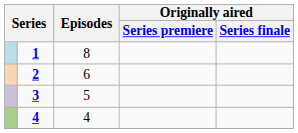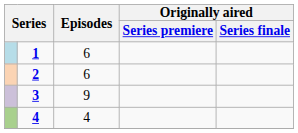 <table class="wikitable" style="text-align: center;">
 <tr>
 <th style="padding: 0 8px;" rowspan="2" colspan="2">Series</th>
 <th style="padding: 0 8px;" rowspan="2">Episodes</th>
 <th style="padding: 0 8px;" colspan="2">Originally aired</th>
 </tr>
 <tr>
 <th><a href='#'>Series premiere</a></th>
 <th><a href='#'>Series finale</a></th>
 </tr>
 <tr>
 <td style="background-color:#B6DDE8; width:8px;"></td>
 <td><strong><a href='#'>1</a></strong></td>
-<td>8</td>
+<td>6</td>
 <td></td>
 <td></td>
 </tr>
 <tr>
 <td style="background-color:#FBD4B4; width:8px;"></td>
 <td><strong><a href='#'>2</a></strong></td>
 <td>6</td>
 <td></td>
 <td></td>
 </tr>
 <tr>
 <td style="background-color:#CCC0D9; width:8px;"></td>
 <td><strong><a href='#'>3</a></strong></td>
-<td>5</td>
+<td>9</td>
 <td></td>
 <td></td>
 </tr>
 <tr>
 <td style="background-color:#A8D08D; width:8px;"></td>
 <td><strong><a href='#'>4</a></strong></td>
 <td>4</td>
 <td></td>
 <td></td>
 </tr>
 <tr>
 </tr>
 </table>
